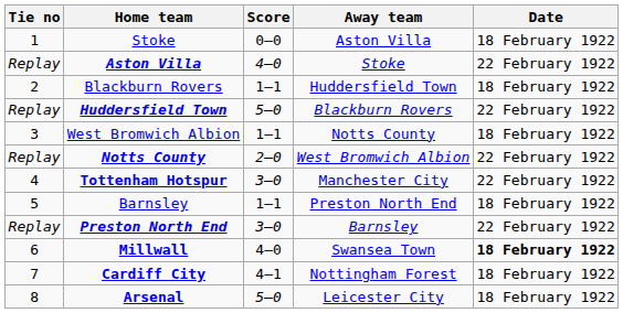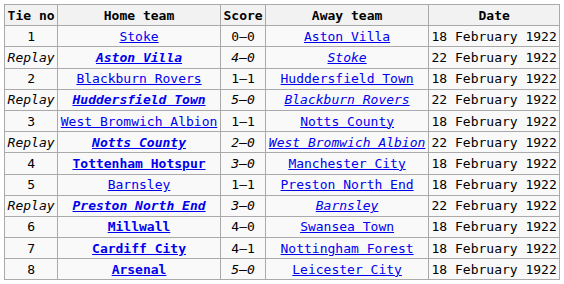 <table class="wikitable" style="text-align: center">
 <tr>
 <th>Tie no</th>
 <th>Home team</th>
 <th>Score</th>
 <th>Away team</th>
 <th>Date</th>
 </tr>
 <tr>
 <td>1</td>
 <td><a href='#'>Stoke</a></td>
 <td>0–0</td>
 <td><a href='#'>Aston Villa</a></td>
 <td>18 February 1922</td>
 </tr>
 <tr>
 <td><em>Replay</em></td>
 <td><strong><em><a href='#'>Aston Villa</a></em></strong></td>
 <td><em>4–0</em></td>
 <td><em><a href='#'>Stoke</a></em></td>
 <td>22 February 1922</td>
 </tr>
 <tr>
 <td>2</td>
 <td><a href='#'>Blackburn Rovers</a></td>
 <td>1–1</td>
 <td><a href='#'>Huddersfield Town</a></td>
 <td>18 February 1922</td>
 </tr>
 <tr>
 <td><em>Replay</em></td>
 <td><strong><em><a href='#'>Huddersfield Town</a></em></strong></td>
 <td><em>5–0</em></td>
 <td><em><a href='#'>Blackburn Rovers</a></em></td>
 <td>22 February 1922</td>
 </tr>
 <tr>
 <td>3</td>
 <td><a href='#'>West Bromwich Albion</a></td>
 <td>1–1</td>
 <td><a href='#'>Notts County</a></td>
 <td>18 February 1922</td>
 </tr>
 <tr>
 <td><em>Replay</em></td>
 <td><strong><em><a href='#'>Notts County</a></em></strong></td>
 <td><em>2–0</em></td>
 <td><em><a href='#'>West Bromwich Albion</a></em></td>
 <td>22 February 1922</td>
 </tr>
 <tr>
 <td>4</td>
 <td><strong><a href='#'>Tottenham Hotspur</a></strong></td>
 <td><em>3–0</em></td>
 <td><a href='#'>Manchester City</a></td>
-<td>22 February 1922</td>
+<td>18 February 1922</td>
 </tr>
 <tr>
 <td>5</td>
 <td><a href='#'>Barnsley</a></td>
 <td>1–1</td>
 <td><a href='#'>Preston North End</a></td>
 <td>18 February 1922</td>
 </tr>
 <tr>
 <td><em>Replay</em></td>
 <td><strong><em><a href='#'>Preston North End</a></em></strong></td>
 <td><em>3–0</em></td>
 <td><em><a href='#'>Barnsley</a></em></td>
 <td>22 February 1922</td>
 </tr>
 <tr>
 <td>6</td>
 <td><strong><a href='#'>Millwall</a></strong></td>
 <td>4–0</td>
 <td><a href='#'>Swansea Town</a></td>
-<td><strong>18 February 1922</strong></td>
+<td>18 February 1922</td>
 </tr>
 <tr>
 <td>7</td>
 <td><strong><a href='#'>Cardiff City</a></strong></td>
 <td>4–1</td>
 <td><a href='#'>Nottingham Forest</a></td>
 <td>18 February 1922</td>
 </tr>
 <tr>
 <td>8</td>
 <td><strong><a href='#'>Arsenal</a></strong></td>
 <td><em>5–0</em></td>
 <td><a href='#'>Leicester City</a></td>
 <td>18 February 1922</td>
 </tr>
 </table>
